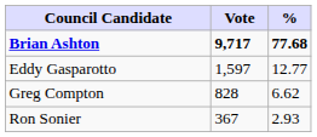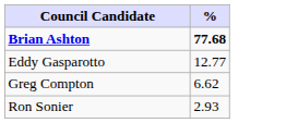 <table class="wikitable sortable">
 <tr>
 <th style="background:#ddf; width:200px;">Council Candidate</th>
-<th style="background:#ddf; width:50px;">Vote</th>
 <th style="background:#ddf; width:30px;">%</th>
 </tr>
 <tr>
 <td><strong><a href='#'>Brian Ashton</a></strong></td>
-<td><strong>9,717</strong></td>
 <td><strong>77.68</strong></td>
 </tr>
 <tr>
 <td>Eddy Gasparotto</td>
-<td>1,597</td>
 <td>12.77</td>
 </tr>
 <tr>
 <td>Greg Compton</td>
-<td>828</td>
 <td>6.62</td>
 </tr>
 <tr>
 <td>Ron Sonier</td>
-<td>367</td>
 <td>2.93</td>
 </tr>
 </table>
